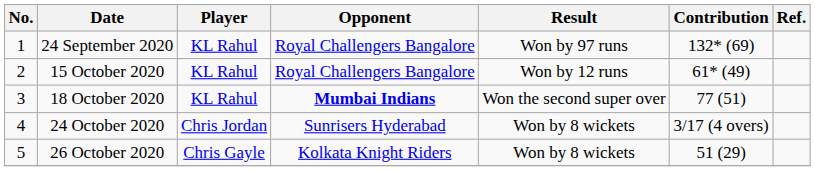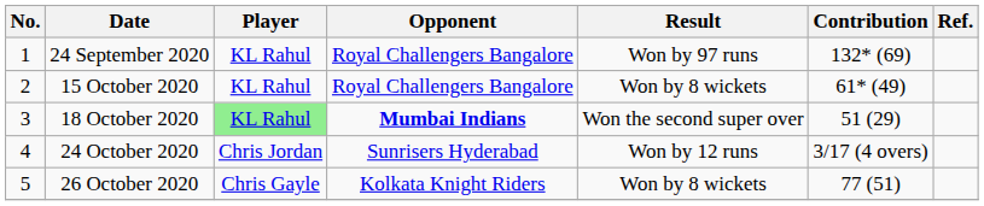 <table class="wikitable sortable" style="text-align: center;">
 <tr>
 <th>No.</th>
 <th>Date</th>
 <th>Player</th>
 <th>Opponent</th>
 <th>Result</th>
 <th>Contribution</th>
 <th>Ref.</th>
 </tr>
 <tr>
 <td>1</td>
 <td>24 September 2020</td>
 <td><a href='#'>KL Rahul</a></td>
 <td><a href='#'>Royal Challengers Bangalore</a></td>
 <td>Won by 97 runs</td>
 <td>132* (69)</td>
 <td></td>
 </tr>
 <tr>
 <td>2</td>
 <td>15 October 2020</td>
 <td><a href='#'>KL Rahul</a></td>
 <td><a href='#'>Royal Challengers Bangalore</a></td>
-<td>Won by 12 runs</td>
+<td>Won by 8 wickets</td>
 <td>61* (49)</td>
 <td></td>
 </tr>
 <tr>
 <td>3</td>
 <td>18 October 2020</td>
-<td><a href='#'>KL Rahul</a></td>
+<td style="background: lightgreen;"><a href='#'>KL Rahul</a></td>
 <td><strong><a href='#'>Mumbai Indians</a></strong></td>
 <td>Won the second super over</td>
-<td>77 (51)</td>
+<td>51 (29)</td>
 <td></td>
 </tr>
 <tr>
 <td>4</td>
 <td>24 October 2020</td>
 <td><a href='#'>Chris Jordan</a></td>
 <td><a href='#'>Sunrisers Hyderabad</a></td>
-<td>Won by 8 wickets</td>
+<td>Won by 12 runs</td>
 <td>3/17 (4 overs)</td>
 <td></td>
 </tr>
 <tr>
 <td>5</td>
 <td>26 October 2020</td>
 <td><a href='#'>Chris Gayle</a></td>
 <td><a href='#'>Kolkata Knight Riders</a></td>
 <td>Won by 8 wickets</td>
-<td>51 (29)</td>
+<td>77 (51)</td>
 <td></td>
 </tr>
 <tr>
 </tr>
 </table>
